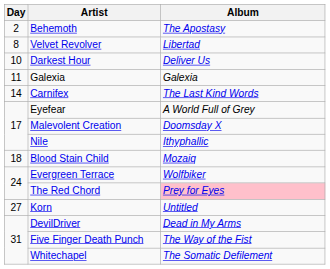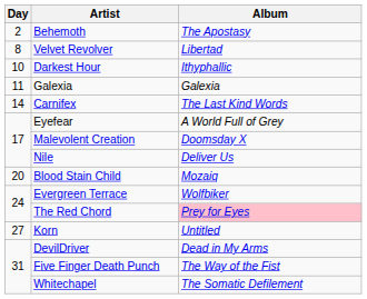 <table class="wikitable" border="1">
 <tr>
 <th>Day</th>
 <th width="200">Artist</th>
 <th width="250">Album</th>
 </tr>
 <tr>
 <td align="center">2</td>
 <td><a href='#'>Behemoth</a></td>
 <td><em><a href='#'>The Apostasy</a></em></td>
 </tr>
 <tr>
 <td align="center">8</td>
 <td><a href='#'>Velvet Revolver</a></td>
 <td><em><a href='#'>Libertad</a></em></td>
 </tr>
 <tr>
 <td align="center">10</td>
 <td><a href='#'>Darkest Hour</a></td>
-<td><em><a href='#'>Deliver Us</a></em></td>
+<td><em><a href='#'>Ithyphallic</a></em></td>
 </tr>
 <tr>
 <td align="center">11</td>
 <td>Galexia</td>
 <td><em>Galexia</em></td>
 </tr>
 <tr>
 <td align="center">14</td>
 <td><a href='#'>Carnifex</a></td>
 <td><em><a href='#'>The Last Kind Words</a></em></td>
 </tr>
 <tr>
 <td align="center" rowspan="3">17</td>
 <td>Eyefear</td>
 <td><em>A World Full of Grey</em></td>
 </tr>
 <tr>
 <td><a href='#'>Malevolent Creation</a></td>
 <td><em><a href='#'>Doomsday X</a></em></td>
 </tr>
 <tr>
 <td><a href='#'>Nile</a></td>
-<td><em><a href='#'>Ithyphallic</a></em></td>
+<td><em><a href='#'>Deliver Us</a></em></td>
 </tr>
 <tr>
-<td align="center">18</td>
+<td align="center">20</td>
 <td><a href='#'>Blood Stain Child</a></td>
 <td><em><a href='#'>Mozaiq</a></em></td>
 </tr>
 <tr>
 <td align="center" rowspan="2">24</td>
 <td><a href='#'>Evergreen Terrace</a></td>
 <td><em><a href='#'>Wolfbiker</a></em></td>
 </tr>
 <tr>
 <td><a href='#'>The Red Chord</a></td>
 <td style="background: pink;"><em><a href='#'>Prey for Eyes</a></em></td>
 </tr>
 <tr>
 <td align="center">27</td>
 <td><a href='#'>Korn</a></td>
 <td><em><a href='#'>Untitled</a></em></td>
 </tr>
 <tr>
 <td align="center" rowspan="3">31</td>
 <td><a href='#'>DevilDriver</a></td>
 <td><em><a href='#'>Dead in My Arms</a></em></td>
 </tr>
 <tr>
 <td><a href='#'>Five Finger Death Punch</a></td>
 <td><em><a href='#'>The Way of the Fist</a></em></td>
 </tr>
 <tr>
 <td><a href='#'>Whitechapel</a></td>
 <td><em><a href='#'>The Somatic Defilement</a></em></td>
 </tr>
 </table>
